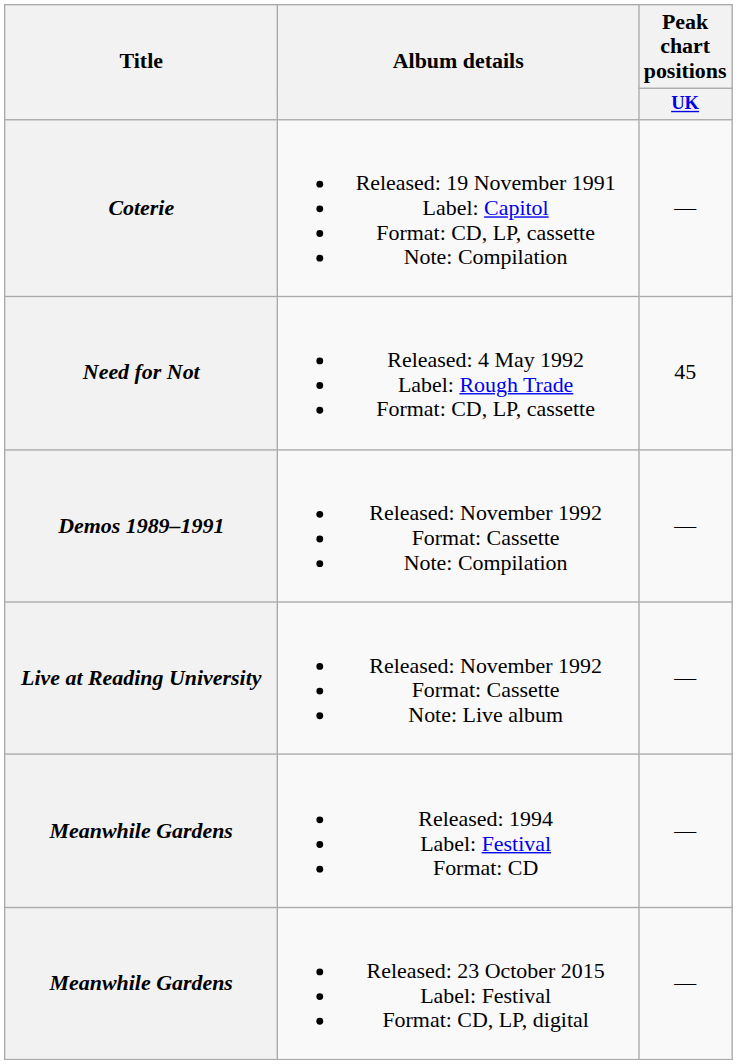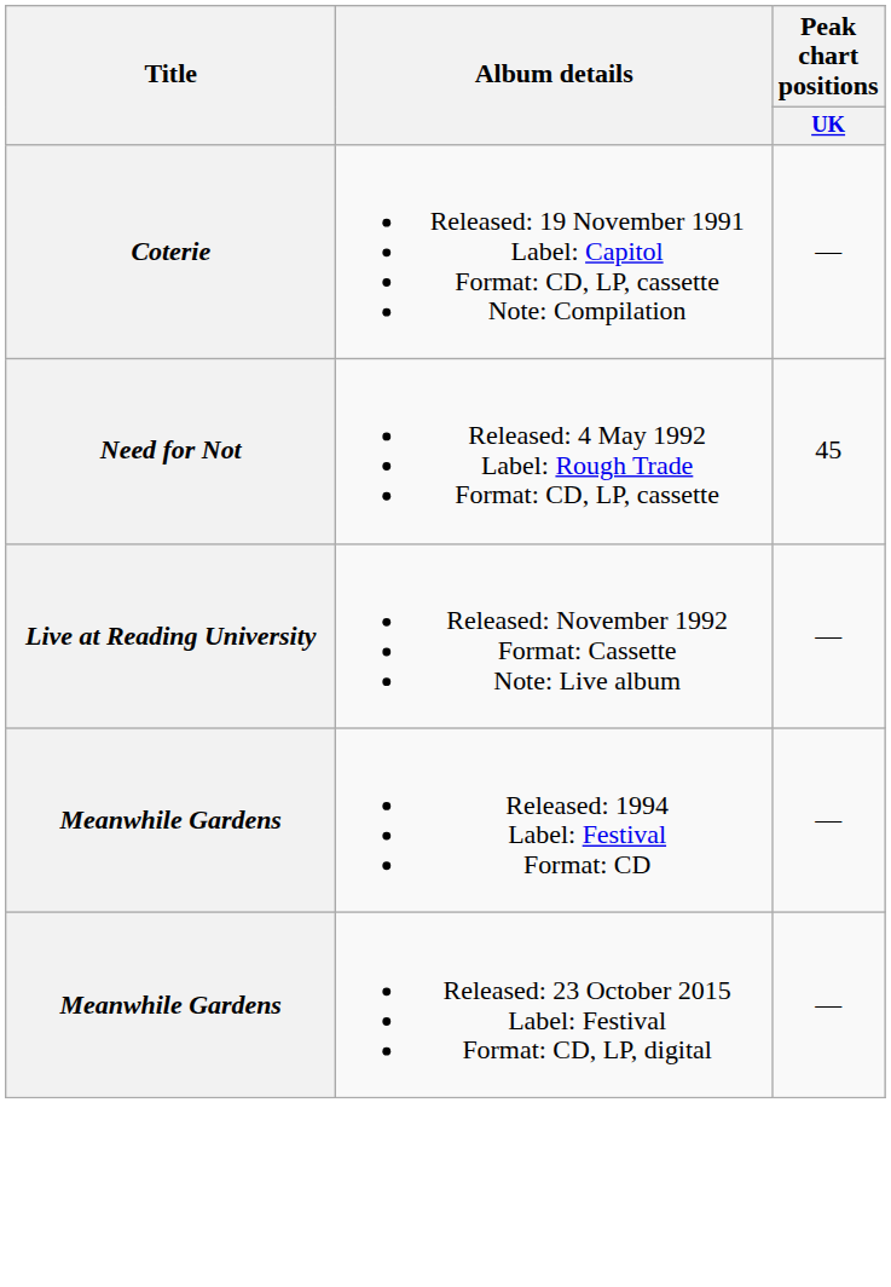 <table class="wikitable plainrowheaders" style="text-align:center;" border="1">
 <tr>
 <th scope="col" rowspan="2" style="width:12em;">Title</th>
 <th scope="col" rowspan="2" style="width:16em;">Album details</th>
 <th scope="col" colspan="1">Peak chart<br>positions</th>
 </tr>
 <tr>
 <th scope="col" style="width:3em; font-size:85%"><a href='#'>UK</a><br></th>
 </tr>
 <tr>
 <th scope="row"><em>Coterie</em></th>
 <td><br><ul><li>Released: 19 November 1991</li><li>Label: <a href='#'>Capitol</a></li><li>Format: CD, LP, cassette</li><li>Note: Compilation</li></ul></td>
 <td>—</td>
 </tr>
 <tr>
 <th scope="row"><em>Need for Not</em></th>
 <td><br><ul><li>Released: 4 May 1992</li><li>Label: <a href='#'>Rough Trade</a></li><li>Format: CD, LP, cassette</li></ul></td>
 <td>45</td>
 </tr>
 <tr>
-<th scope="row"><em>Demos 1989–1991</em></th>
-<td><br><ul><li>Released: November 1992</li><li>Format: Cassette</li><li>Note: Compilation</li></ul></td>
-<td>—</td>
-</tr>
-<tr>
 <th scope="row"><em>Live at Reading University</em></th>
 <td><br><ul><li>Released: November 1992</li><li>Format: Cassette</li><li>Note: Live album</li></ul></td>
 <td>—</td>
 </tr>
 <tr>
 <th scope="row"><em>Meanwhile Gardens</em></th>
 <td><br><ul><li>Released: 1994</li><li>Label: <a href='#'>Festival</a></li><li>Format: CD</li></ul></td>
 <td>—</td>
 </tr>
 <tr>
 <th scope="row"><em>Meanwhile Gardens</em><br></th>
 <td><br><ul><li>Released: 23 October 2015</li><li>Label: Festival</li><li>Format: CD, LP, digital</li></ul></td>
 <td>—</td>
 </tr>
 </table>
